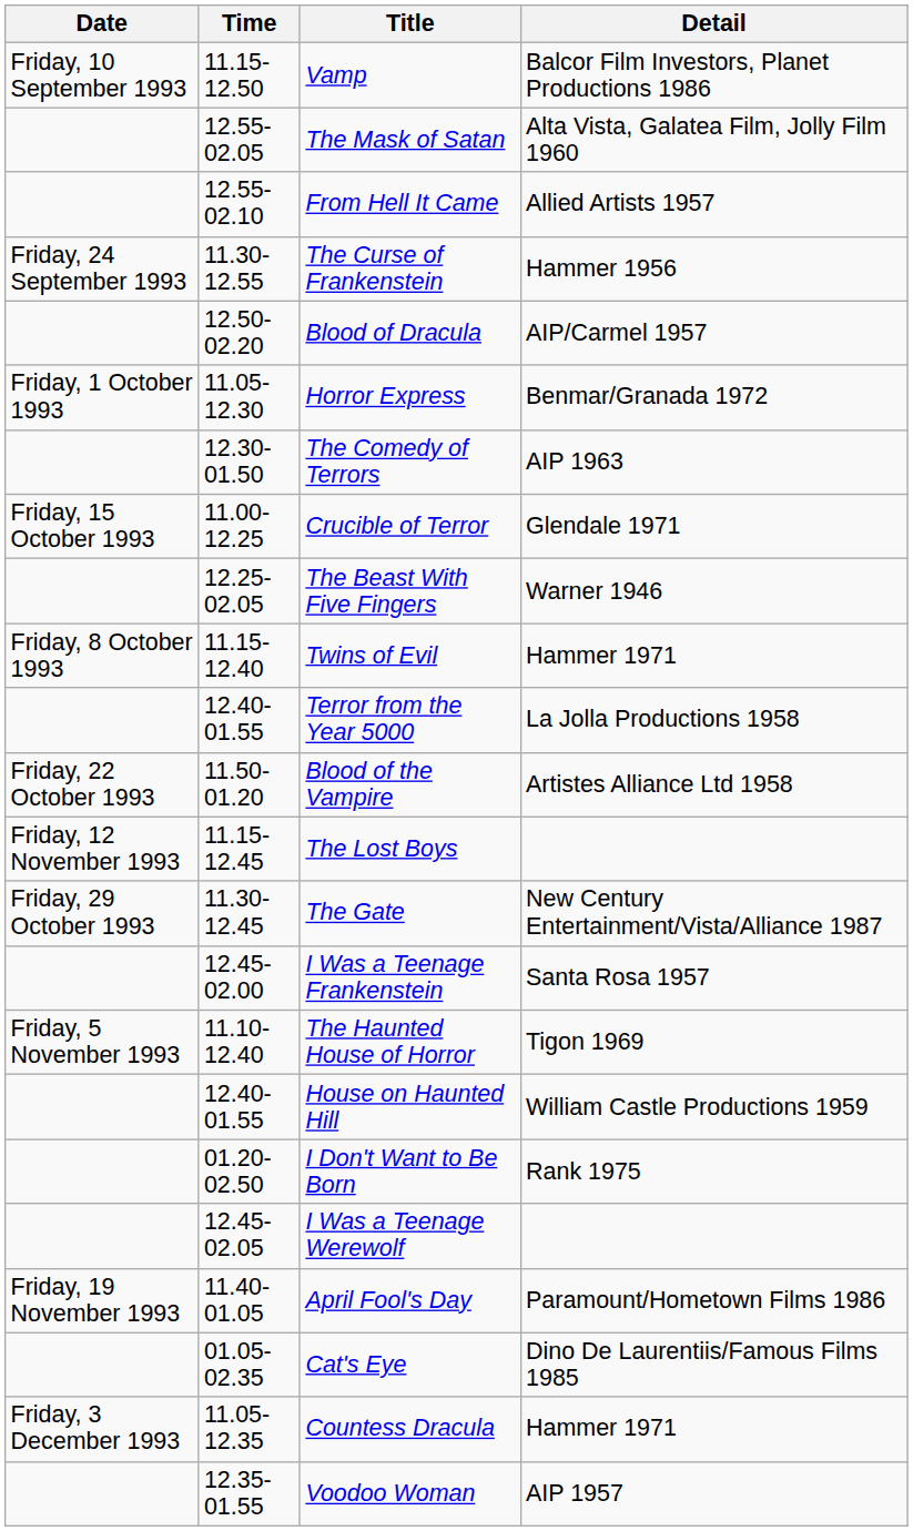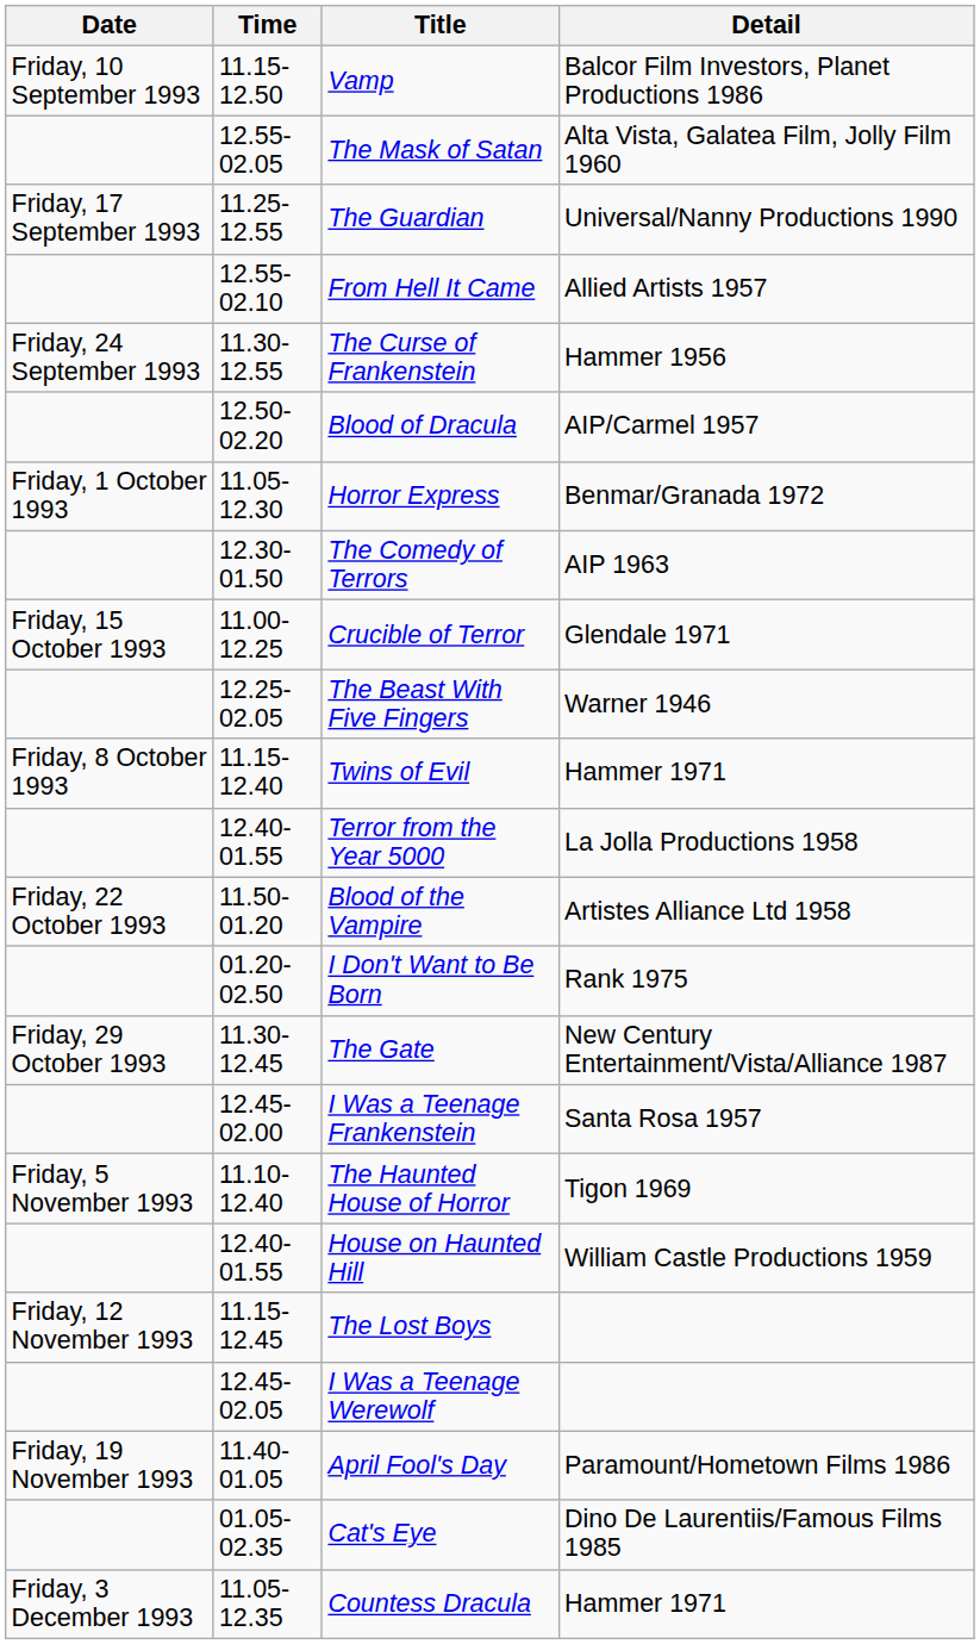 <table class="wikitable">
 <tr>
 <th>Date</th>
 <th>Time</th>
 <th>Title</th>
 <th>Detail</th>
 </tr>
 <tr>
 <td>Friday, 10 September 1993</td>
 <td>11.15-12.50</td>
 <td><em><a href='#'>Vamp</a></em></td>
 <td>Balcor Film Investors, Planet Productions 1986</td>
 </tr>
 <tr>
 <td></td>
 <td>12.55-02.05</td>
 <td><em><a href='#'>The Mask of Satan</a></em></td>
 <td>Alta Vista, Galatea Film, Jolly Film 1960</td>
+</tr>
+<tr>
+<td>Friday, 17 September 1993</td>
+<td>11.25-12.55</td>
+<td><em><a href='#'>The Guardian</a></em></td>
+<td>Universal/Nanny Productions 1990</td>
 </tr>
 <tr>
 <td></td>
 <td>12.55-02.10</td>
 <td><em><a href='#'>From Hell It Came</a></em></td>
 <td>Allied Artists 1957</td>
 </tr>
 <tr>
 <td>Friday, 24 September 1993</td>
 <td>11.30-12.55</td>
 <td><em><a href='#'>The Curse of Frankenstein</a></em></td>
 <td>Hammer 1956</td>
 </tr>
 <tr>
 <td></td>
 <td>12.50-02.20</td>
 <td><em><a href='#'>Blood of Dracula</a></em></td>
 <td>AIP/Carmel 1957</td>
 </tr>
 <tr>
 <td>Friday, 1 October 1993</td>
 <td>11.05-12.30</td>
 <td><em><a href='#'>Horror Express</a></em></td>
 <td>Benmar/Granada 1972</td>
 </tr>
 <tr>
 <td></td>
 <td>12.30-01.50</td>
 <td><em><a href='#'>The Comedy of Terrors</a></em></td>
 <td>AIP 1963</td>
 </tr>
 <tr>
 <td>Friday, 15 October 1993</td>
 <td>11.00-12.25</td>
 <td><em><a href='#'>Crucible of Terror</a></em></td>
 <td>Glendale 1971</td>
 </tr>
 <tr>
 <td></td>
 <td>12.25-02.05</td>
 <td><em><a href='#'>The Beast With Five Fingers</a></em></td>
 <td>Warner 1946</td>
 </tr>
 <tr>
 <td>Friday, 8 October 1993</td>
 <td>11.15-12.40</td>
 <td><em><a href='#'>Twins of Evil</a></em></td>
 <td>Hammer 1971</td>
 </tr>
 <tr>
 <td></td>
 <td>12.40-01.55</td>
 <td><em><a href='#'>Terror from the Year 5000</a></em></td>
 <td>La Jolla Productions 1958</td>
 </tr>
 <tr>
 <td>Friday, 22 October 1993</td>
 <td>11.50-01.20</td>
 <td><em><a href='#'>Blood of the Vampire</a></em></td>
 <td>Artistes Alliance Ltd 1958</td>
 </tr>
 <tr>
-<td>Friday, 12 November 1993</td>
-<td>11.15-12.45</td>
-<td><em><a href='#'>The Lost Boys</a></em></td>
 <td></td>
+<td>01.20-02.50</td>
+<td><em><a href='#'>I Don't Want to Be Born</a></em></td>
+<td>Rank 1975</td>
 </tr>
 <tr>
 <td>Friday, 29 October 1993</td>
 <td>11.30-12.45</td>
 <td><em><a href='#'>The Gate</a></em></td>
 <td>New Century Entertainment/Vista/Alliance 1987</td>
 </tr>
 <tr>
 <td></td>
 <td>12.45-02.00</td>
 <td><em><a href='#'>I Was a Teenage Frankenstein</a></em></td>
 <td>Santa Rosa 1957</td>
 </tr>
 <tr>
 <td>Friday, 5 November 1993</td>
 <td>11.10-12.40</td>
 <td><em><a href='#'>The Haunted House of Horror</a></em></td>
 <td>Tigon 1969</td>
 </tr>
 <tr>
 <td></td>
 <td>12.40-01.55</td>
 <td><em><a href='#'>House on Haunted Hill</a></em></td>
 <td>William Castle Productions 1959</td>
 </tr>
 <tr>
+<td>Friday, 12 November 1993</td>
+<td>11.15-12.45</td>
+<td><em><a href='#'>The Lost Boys</a></em></td>
 <td></td>
-<td>01.20-02.50</td>
-<td><em><a href='#'>I Don't Want to Be Born</a></em></td>
-<td>Rank 1975</td>
 </tr>
 <tr>
 <td></td>
 <td>12.45-02.05</td>
 <td><em><a href='#'>I Was a Teenage Werewolf</a></em></td>
 <td></td>
 </tr>
 <tr>
 <td>Friday, 19 November 1993</td>
 <td>11.40-01.05</td>
 <td><em><a href='#'>April Fool's Day</a></em></td>
 <td>Paramount/Hometown Films 1986</td>
 </tr>
 <tr>
 <td></td>
 <td>01.05-02.35</td>
 <td><em><a href='#'>Cat's Eye</a></em></td>
 <td>Dino De Laurentiis/Famous Films 1985</td>
 </tr>
 <tr>
 <td>Friday, 3 December 1993</td>
 <td>11.05-12.35</td>
 <td><em><a href='#'>Countess Dracula</a></em></td>
 <td>Hammer 1971</td>
 </tr>
 <tr>
-<td></td>
-<td>12.35-01.55</td>
-<td><em><a href='#'>Voodoo Woman</a></em></td>
-<td>AIP 1957</td>
-</tr>
-<tr>
 </tr>
 </table>
